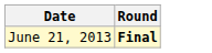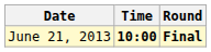 <table class="wikitable">
 <tr>
 <th>Date</th>
+<th>Time</th>
 <th>Round</th>
 </tr>
 <tr style=background:lemonchiffon>
 <td>June 21, 2013</td>
+<td><strong>10:00</strong></td>
 <td><strong>Final</strong></td>
 </tr>
 </table>
